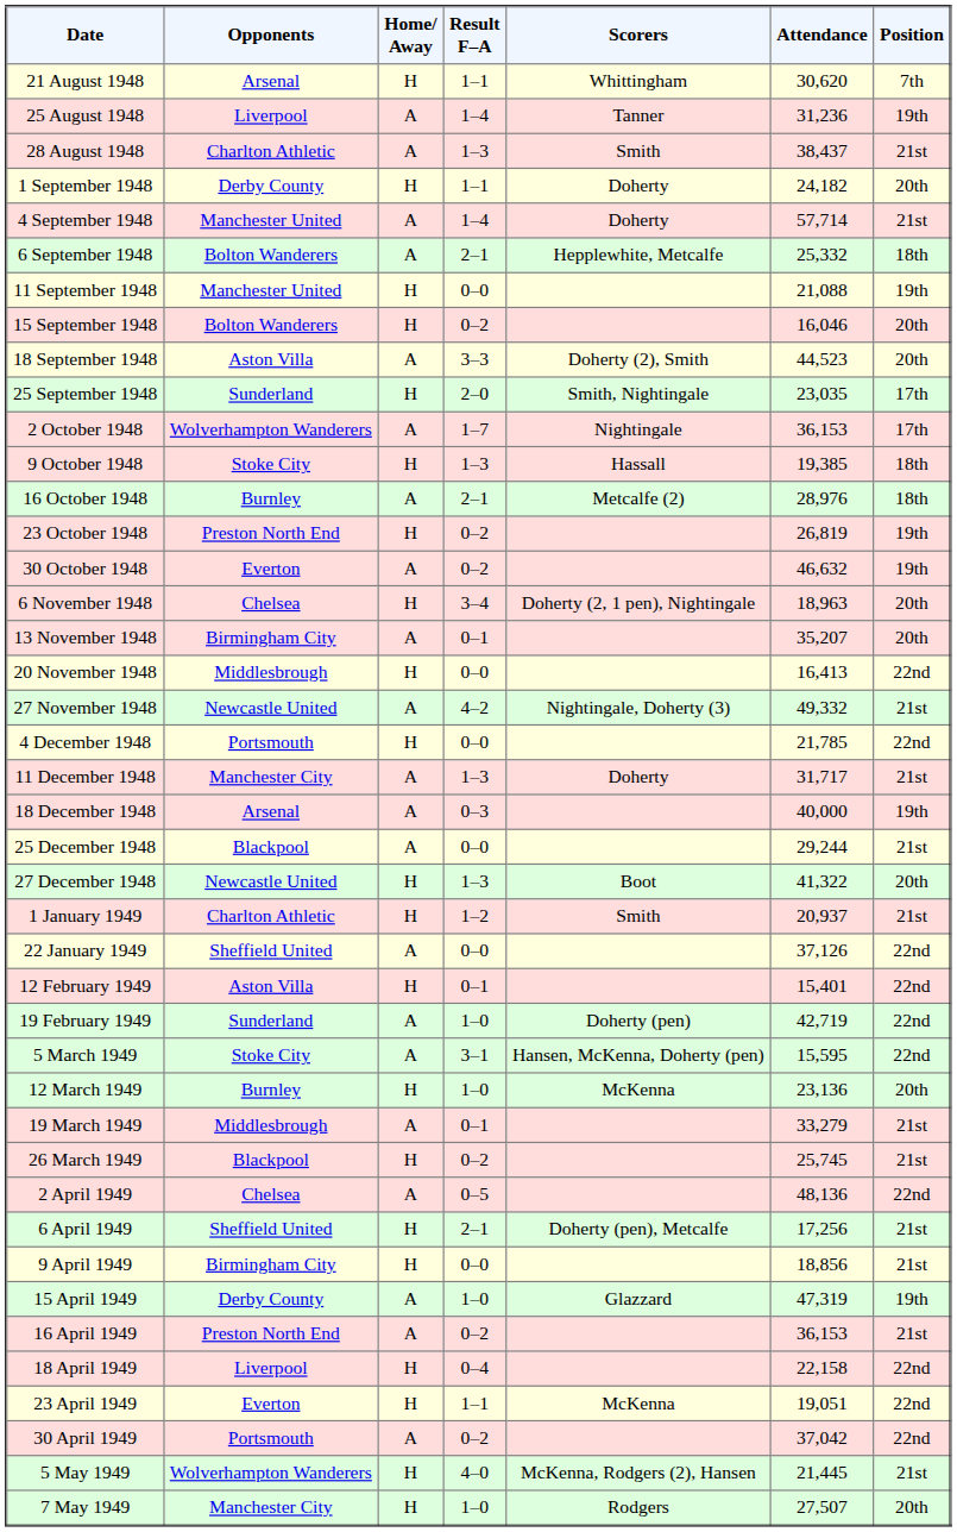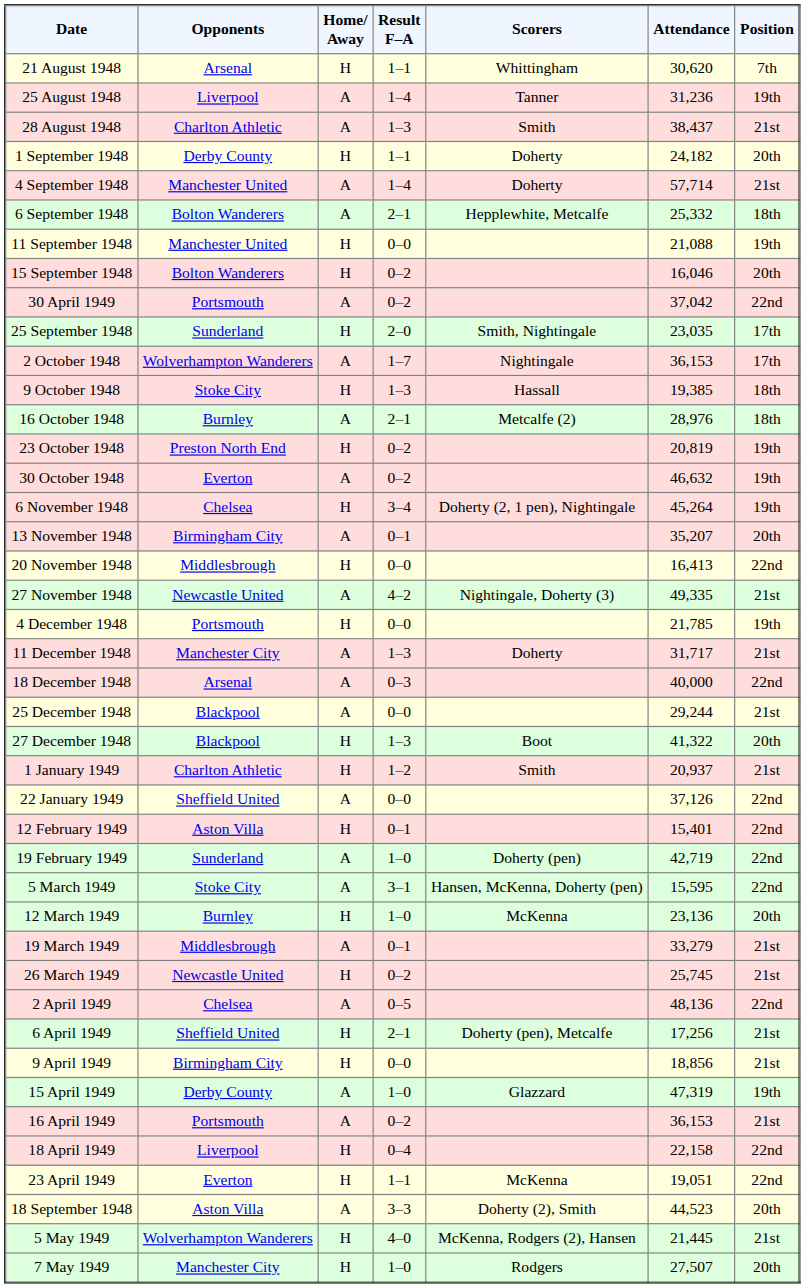 <table border="2" cellpadding="4" style="border-collapse:collapse; text-align:center; font-size:smaller;">
 <tr style="background:#f0f6ff;">
 <th><strong>Date</strong></th>
 <th><strong>Opponents</strong></th>
 <th><strong>Home/<br>Away</strong></th>
 <th><strong>Result<br>F–A</strong></th>
 <th><strong>Scorers</strong></th>
 <th><strong>Attendance</strong></th>
 <th><strong>Position</strong></th>
 </tr>
 <tr bgcolor="#ffffdd">
 <td>21 August 1948</td>
 <td><a href='#'>Arsenal</a></td>
 <td>H</td>
 <td>1–1</td>
 <td>Whittingham</td>
 <td>30,620</td>
 <td>7th</td>
 </tr>
 <tr bgcolor="#ffdddd">
 <td>25 August 1948</td>
 <td><a href='#'>Liverpool</a></td>
 <td>A</td>
 <td>1–4</td>
 <td>Tanner</td>
 <td>31,236</td>
 <td>19th</td>
 </tr>
 <tr bgcolor="#ffdddd">
 <td>28 August 1948</td>
 <td><a href='#'>Charlton Athletic</a></td>
 <td>A</td>
 <td>1–3</td>
 <td>Smith</td>
 <td>38,437</td>
 <td>21st</td>
 </tr>
 <tr bgcolor="#ffffdd">
 <td>1 September 1948</td>
 <td><a href='#'>Derby County</a></td>
 <td>H</td>
 <td>1–1</td>
 <td>Doherty</td>
 <td>24,182</td>
 <td>20th</td>
 </tr>
 <tr bgcolor="#ffdddd">
 <td>4 September 1948</td>
 <td><a href='#'>Manchester United</a></td>
 <td>A</td>
 <td>1–4</td>
 <td>Doherty</td>
 <td>57,714</td>
 <td>21st</td>
 </tr>
 <tr bgcolor="#ddffdd">
 <td>6 September 1948</td>
 <td><a href='#'>Bolton Wanderers</a></td>
 <td>A</td>
 <td>2–1</td>
 <td>Hepplewhite, Metcalfe</td>
 <td>25,332</td>
 <td>18th</td>
 </tr>
 <tr bgcolor="#ffffdd">
 <td>11 September 1948</td>
 <td><a href='#'>Manchester United</a></td>
 <td>H</td>
 <td>0–0</td>
 <td></td>
 <td>21,088</td>
 <td>19th</td>
 </tr>
 <tr bgcolor="#ffdddd">
 <td>15 September 1948</td>
 <td><a href='#'>Bolton Wanderers</a></td>
 <td>H</td>
 <td>0–2</td>
 <td></td>
 <td>16,046</td>
 <td>20th</td>
 </tr>
-<tr bgcolor="#ffffdd">
-<td>18 September 1948</td>
-<td><a href='#'>Aston Villa</a></td>
+<tr bgcolor="#ffdddd">
+<td>30 April 1949</td>
+<td><a href='#'>Portsmouth</a></td>
 <td>A</td>
-<td>3–3</td>
-<td>Doherty (2), Smith</td>
-<td>44,523</td>
-<td>20th</td>
+<td>0–2</td>
+<td></td>
+<td>37,042</td>
+<td>22nd</td>
 </tr>
 <tr bgcolor="#ddffdd">
 <td>25 September 1948</td>
 <td><a href='#'>Sunderland</a></td>
 <td>H</td>
 <td>2–0</td>
 <td>Smith, Nightingale</td>
 <td>23,035</td>
 <td>17th</td>
 </tr>
 <tr bgcolor="#ffdddd">
 <td>2 October 1948</td>
 <td><a href='#'>Wolverhampton Wanderers</a></td>
 <td>A</td>
 <td>1–7</td>
 <td>Nightingale</td>
 <td>36,153</td>
 <td>17th</td>
 </tr>
 <tr bgcolor="#ffdddd">
 <td>9 October 1948</td>
 <td><a href='#'>Stoke City</a></td>
 <td>H</td>
 <td>1–3</td>
 <td>Hassall</td>
 <td>19,385</td>
 <td>18th</td>
 </tr>
 <tr bgcolor="#ddffdd">
 <td>16 October 1948</td>
 <td><a href='#'>Burnley</a></td>
 <td>A</td>
 <td>2–1</td>
 <td>Metcalfe (2)</td>
 <td>28,976</td>
 <td>18th</td>
 </tr>
 <tr bgcolor="#ffdddd">
 <td>23 October 1948</td>
 <td><a href='#'>Preston North End</a></td>
 <td>H</td>
 <td>0–2</td>
 <td></td>
-<td>26,819</td>
+<td>20,819</td>
 <td>19th</td>
 </tr>
 <tr bgcolor="#ffdddd">
 <td>30 October 1948</td>
 <td><a href='#'>Everton</a></td>
 <td>A</td>
 <td>0–2</td>
 <td></td>
 <td>46,632</td>
 <td>19th</td>
 </tr>
 <tr bgcolor="#ffdddd">
 <td>6 November 1948</td>
 <td><a href='#'>Chelsea</a></td>
 <td>H</td>
 <td>3–4</td>
 <td>Doherty (2, 1 pen), Nightingale</td>
-<td>18,963</td>
-<td>20th</td>
+<td>45,264</td>
+<td>19th</td>
 </tr>
 <tr bgcolor="#ffdddd">
 <td>13 November 1948</td>
 <td><a href='#'>Birmingham City</a></td>
 <td>A</td>
 <td>0–1</td>
 <td></td>
 <td>35,207</td>
 <td>20th</td>
 </tr>
 <tr bgcolor="#ffffdd">
 <td>20 November 1948</td>
 <td><a href='#'>Middlesbrough</a></td>
 <td>H</td>
 <td>0–0</td>
 <td></td>
 <td>16,413</td>
 <td>22nd</td>
 </tr>
 <tr bgcolor="#ddffdd">
 <td>27 November 1948</td>
 <td><a href='#'>Newcastle United</a></td>
 <td>A</td>
 <td>4–2</td>
 <td>Nightingale, Doherty (3)</td>
-<td>49,332</td>
+<td>49,335</td>
 <td>21st</td>
 </tr>
 <tr bgcolor="#ffffdd">
 <td>4 December 1948</td>
 <td><a href='#'>Portsmouth</a></td>
 <td>H</td>
 <td>0–0</td>
 <td></td>
 <td>21,785</td>
-<td>22nd</td>
+<td>19th</td>
 </tr>
 <tr bgcolor="#ffdddd">
 <td>11 December 1948</td>
 <td><a href='#'>Manchester City</a></td>
 <td>A</td>
 <td>1–3</td>
 <td>Doherty</td>
 <td>31,717</td>
 <td>21st</td>
 </tr>
 <tr bgcolor="#ffdddd">
 <td>18 December 1948</td>
 <td><a href='#'>Arsenal</a></td>
 <td>A</td>
 <td>0–3</td>
 <td></td>
 <td>40,000</td>
-<td>19th</td>
+<td>22nd</td>
 </tr>
 <tr bgcolor="#ffffdd">
 <td>25 December 1948</td>
 <td><a href='#'>Blackpool</a></td>
 <td>A</td>
 <td>0–0</td>
 <td></td>
 <td>29,244</td>
 <td>21st</td>
 </tr>
 <tr bgcolor="#ddffdd">
 <td>27 December 1948</td>
-<td><a href='#'>Newcastle United</a></td>
+<td><a href='#'>Blackpool</a></td>
 <td>H</td>
 <td>1–3</td>
 <td>Boot</td>
 <td>41,322</td>
 <td>20th</td>
 </tr>
 <tr bgcolor="#ffdddd">
 <td>1 January 1949</td>
 <td><a href='#'>Charlton Athletic</a></td>
 <td>H</td>
 <td>1–2</td>
 <td>Smith</td>
 <td>20,937</td>
 <td>21st</td>
 </tr>
 <tr bgcolor="#ffffdd">
 <td>22 January 1949</td>
 <td><a href='#'>Sheffield United</a></td>
 <td>A</td>
 <td>0–0</td>
 <td></td>
 <td>37,126</td>
 <td>22nd</td>
 </tr>
 <tr bgcolor="#ffdddd">
 <td>12 February 1949</td>
 <td><a href='#'>Aston Villa</a></td>
 <td>H</td>
 <td>0–1</td>
 <td></td>
 <td>15,401</td>
 <td>22nd</td>
 </tr>
 <tr bgcolor="#ddffdd">
 <td>19 February 1949</td>
 <td><a href='#'>Sunderland</a></td>
 <td>A</td>
 <td>1–0</td>
 <td>Doherty (pen)</td>
 <td>42,719</td>
 <td>22nd</td>
 </tr>
 <tr bgcolor="#ddffdd">
 <td>5 March 1949</td>
 <td><a href='#'>Stoke City</a></td>
 <td>A</td>
 <td>3–1</td>
 <td>Hansen, McKenna, Doherty (pen)</td>
 <td>15,595</td>
 <td>22nd</td>
 </tr>
 <tr bgcolor="#ddffdd">
 <td>12 March 1949</td>
 <td><a href='#'>Burnley</a></td>
 <td>H</td>
 <td>1–0</td>
 <td>McKenna</td>
 <td>23,136</td>
 <td>20th</td>
 </tr>
 <tr bgcolor="#ffdddd">
 <td>19 March 1949</td>
 <td><a href='#'>Middlesbrough</a></td>
 <td>A</td>
 <td>0–1</td>
 <td></td>
 <td>33,279</td>
 <td>21st</td>
 </tr>
 <tr bgcolor="#ffdddd">
 <td>26 March 1949</td>
-<td><a href='#'>Blackpool</a></td>
+<td><a href='#'>Newcastle United</a></td>
 <td>H</td>
 <td>0–2</td>
 <td></td>
 <td>25,745</td>
 <td>21st</td>
 </tr>
 <tr bgcolor="#ffdddd">
 <td>2 April 1949</td>
 <td><a href='#'>Chelsea</a></td>
 <td>A</td>
 <td>0–5</td>
 <td></td>
 <td>48,136</td>
 <td>22nd</td>
 </tr>
 <tr bgcolor="#ddffdd">
 <td>6 April 1949</td>
 <td><a href='#'>Sheffield United</a></td>
 <td>H</td>
 <td>2–1</td>
 <td>Doherty (pen), Metcalfe</td>
 <td>17,256</td>
 <td>21st</td>
 </tr>
 <tr bgcolor="#ffffdd">
 <td>9 April 1949</td>
 <td><a href='#'>Birmingham City</a></td>
 <td>H</td>
 <td>0–0</td>
 <td></td>
 <td>18,856</td>
 <td>21st</td>
 </tr>
 <tr bgcolor="#ddffdd">
 <td>15 April 1949</td>
 <td><a href='#'>Derby County</a></td>
 <td>A</td>
 <td>1–0</td>
 <td>Glazzard</td>
 <td>47,319</td>
 <td>19th</td>
 </tr>
 <tr bgcolor="#ffdddd">
 <td>16 April 1949</td>
-<td><a href='#'>Preston North End</a></td>
+<td><a href='#'>Portsmouth</a></td>
 <td>A</td>
 <td>0–2</td>
 <td></td>
 <td>36,153</td>
 <td>21st</td>
 </tr>
 <tr bgcolor="#ffdddd">
 <td>18 April 1949</td>
 <td><a href='#'>Liverpool</a></td>
 <td>H</td>
 <td>0–4</td>
 <td></td>
 <td>22,158</td>
 <td>22nd</td>
 </tr>
 <tr bgcolor="#ffffdd">
 <td>23 April 1949</td>
 <td><a href='#'>Everton</a></td>
 <td>H</td>
 <td>1–1</td>
 <td>McKenna</td>
 <td>19,051</td>
 <td>22nd</td>
 </tr>
-<tr bgcolor="#ffdddd">
-<td>30 April 1949</td>
-<td><a href='#'>Portsmouth</a></td>
+<tr bgcolor="#ffffdd">
+<td>18 September 1948</td>
+<td><a href='#'>Aston Villa</a></td>
 <td>A</td>
-<td>0–2</td>
-<td></td>
-<td>37,042</td>
-<td>22nd</td>
+<td>3–3</td>
+<td>Doherty (2), Smith</td>
+<td>44,523</td>
+<td>20th</td>
 </tr>
 <tr bgcolor="#ddffdd">
 <td>5 May 1949</td>
 <td><a href='#'>Wolverhampton Wanderers</a></td>
 <td>H</td>
 <td>4–0</td>
 <td>McKenna, Rodgers (2), Hansen</td>
 <td>21,445</td>
 <td>21st</td>
 </tr>
 <tr bgcolor="#ddffdd">
 <td>7 May 1949</td>
 <td><a href='#'>Manchester City</a></td>
 <td>H</td>
 <td>1–0</td>
 <td>Rodgers</td>
 <td>27,507</td>
 <td>20th</td>
 </tr>
 </table>
